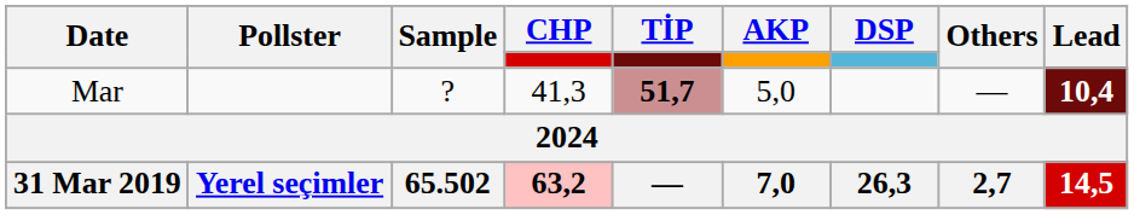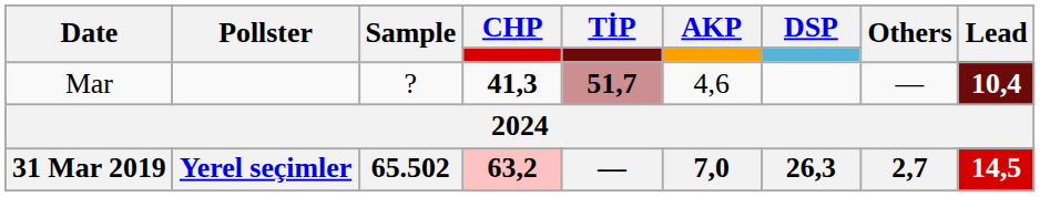 <table class="wikitable mw-collapsible" style="text-align:center; font-size:85%; line-height:14px;">
 <tr>
 <th rowspan="2">Date</th>
 <th rowspan="2">Pollster</th>
 <th rowspan="2">Sample</th>
 <th style="width:3em;"><a href='#'>CHP</a></th>
 <th style="width:3em;"><a href='#'>TİP</a></th>
 <th style="width:3em;"><a href='#'>AKP</a></th>
 <th style="width:3em;"><a href='#'>DSP</a></th>
 <th rowspan="2">Others</th>
 <th rowspan="2">Lead</th>
 </tr>
 <tr>
 <th style="background:#d40000;"></th>
 <th style="background:#6C0909;"></th>
 <th style="background:#fda000;"></th>
 <th style="background:#55B5D8;"></th>
 </tr>
 <tr>
 <td>Mar</td>
 <td></td>
 <td>?</td>
-<td>41,3</td>
+<td><strong>41,3</strong></td>
 <td style="background:#CC8F91"><strong>51,7</strong></td>
-<td>5,0</td>
+<td>4,6</td>
 <td></td>
 <td>—</td>
 <th style="background:#6C0909; color:white;">10,4</th>
 </tr>
 <tr>
 <th colspan="9">2024</th>
 </tr>
 <tr>
 <th>31 Mar 2019</th>
 <th><a href='#'>Yerel seçimler</a></th>
 <th>65.502</th>
 <th style="background:#FFC2C2">63,2</th>
 <th>—</th>
 <th>7,0</th>
 <th>26,3</th>
 <th>2,7</th>
 <th style="background:#d40000; color:white;">14,5</th>
 </tr>
 </table>
